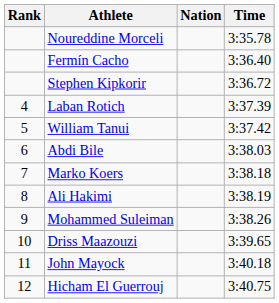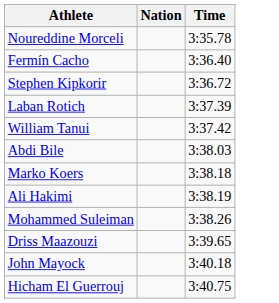 <table class="wikitable sortable" style="text-align:center">
 <tr>
-<th>Rank</th>
 <th>Athlete</th>
 <th>Nation</th>
 <th>Time</th>
 </tr>
 <tr>
-<td></td>
 <td align=left><a href='#'>Noureddine Morceli</a></td>
 <td align=left></td>
 <td>3:35.78</td>
 </tr>
 <tr>
-<td></td>
 <td align=left><a href='#'>Fermín Cacho</a></td>
 <td align=left></td>
 <td>3:36.40</td>
 </tr>
 <tr>
-<td></td>
 <td align=left><a href='#'>Stephen Kipkorir</a></td>
 <td align=left></td>
 <td>3:36.72</td>
 </tr>
 <tr>
-<td>4</td>
 <td align=left><a href='#'>Laban Rotich</a></td>
 <td align=left></td>
 <td>3:37.39</td>
 </tr>
 <tr>
-<td>5</td>
 <td align=left><a href='#'>William Tanui</a></td>
 <td align=left></td>
 <td>3:37.42</td>
 </tr>
 <tr>
-<td>6</td>
 <td align=left><a href='#'>Abdi Bile</a></td>
 <td align=left></td>
 <td>3:38.03</td>
 </tr>
 <tr>
-<td>7</td>
 <td align=left><a href='#'>Marko Koers</a></td>
 <td align=left></td>
 <td>3:38.18</td>
 </tr>
 <tr>
-<td>8</td>
 <td align=left><a href='#'>Ali Hakimi</a></td>
 <td align=left></td>
 <td>3:38.19</td>
 </tr>
 <tr>
-<td>9</td>
 <td align=left><a href='#'>Mohammed Suleiman</a></td>
 <td align=left></td>
 <td>3:38.26</td>
 </tr>
 <tr>
-<td>10</td>
 <td align=left><a href='#'>Driss Maazouzi</a></td>
 <td align=left></td>
 <td>3:39.65</td>
 </tr>
 <tr>
-<td>11</td>
 <td align=left><a href='#'>John Mayock</a></td>
 <td align=left></td>
 <td>3:40.18</td>
 </tr>
 <tr>
-<td>12</td>
 <td align=left><a href='#'>Hicham El Guerrouj</a></td>
 <td align=left></td>
 <td>3:40.75</td>
 </tr>
 </table>
